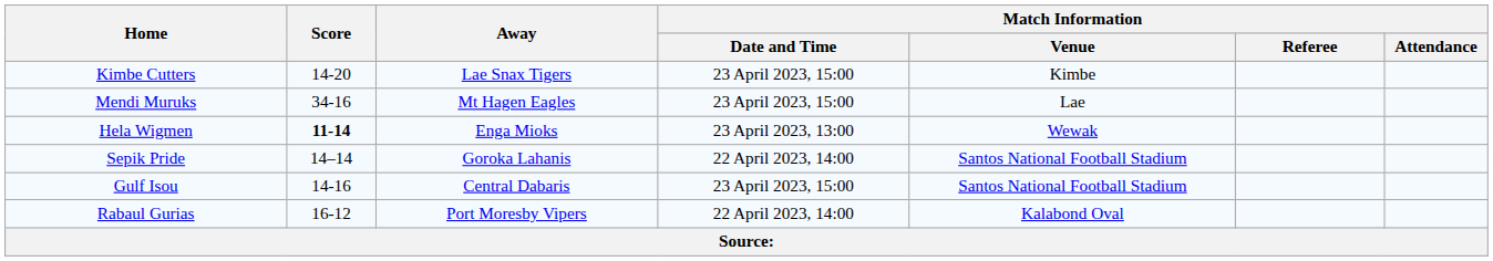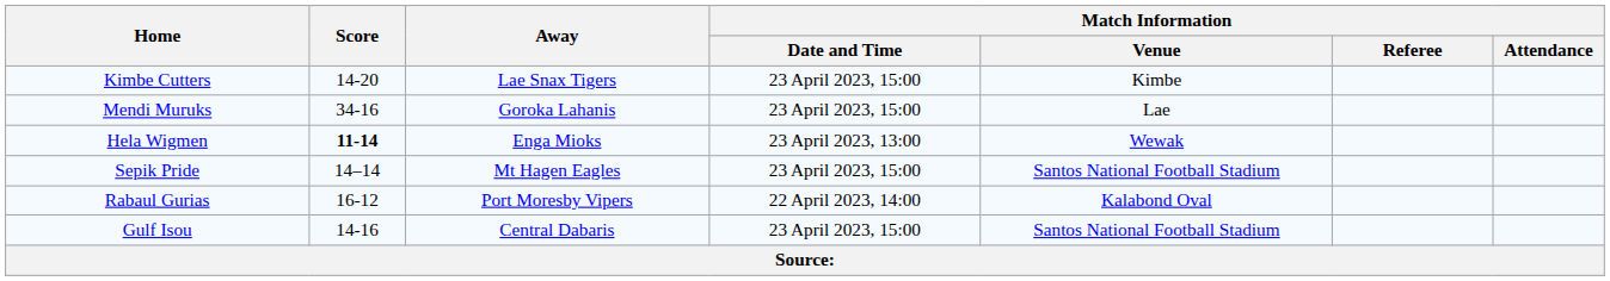 <table class="wikitable" width="100%" style="border-collapse:collapse; font-size:90%; text-align:center;">
 <tr>
 <th rowspan="2" width="19%">Home</th>
 <th rowspan="2" width="6%">Score</th>
 <th rowspan="2" width="19%">Away</th>
 <th colspan="4">Match Information</th>
 </tr>
 <tr bgcolor="#CCCCCC">
 <th width="17%">Date and Time</th>
 <th width="22%">Venue</th>
 <th width="10%">Referee</th>
 <th width="7%">Attendance</th>
 </tr>
 <tr bgcolor="#F5FAFF">
 <td> <a href='#'>Kimbe Cutters</a></td>
 <td>14-20</td>
 <td> <a href='#'>Lae Snax Tigers</a></td>
 <td>23 April 2023, 15:00</td>
 <td>Kimbe</td>
 <td></td>
 <td></td>
 </tr>
 <tr bgcolor="#F5FAFF">
 <td><a href='#'>Mendi Muruks</a></td>
 <td>34-16</td>
-<td><a href='#'>Mt Hagen Eagles</a></td>
+<td><a href='#'>Goroka Lahanis</a></td>
 <td>23 April 2023, 15:00</td>
 <td>Lae</td>
 <td></td>
 <td></td>
 </tr>
 <tr bgcolor="#F5FAFF">
 <td><a href='#'>Hela Wigmen</a></td>
 <td><strong>11-14</strong></td>
 <td><a href='#'>Enga Mioks</a></td>
 <td>23 April 2023, 13:00</td>
 <td><a href='#'>Wewak</a></td>
 <td></td>
 <td></td>
 </tr>
 <tr bgcolor="#F5FAFF">
 <td><a href='#'>Sepik Pride</a></td>
 <td>14–14</td>
-<td><a href='#'>Goroka Lahanis</a></td>
-<td>22 April 2023, 14:00</td>
-<td><a href='#'>Santos National Football Stadium</a></td>
-<td></td>
-<td></td>
-</tr>
-<tr bgcolor="#F5FAFF">
-<td><a href='#'>Gulf Isou</a></td>
-<td>14-16</td>
-<td><a href='#'>Central Dabaris</a></td>
+<td><a href='#'>Mt Hagen Eagles</a></td>
 <td>23 April 2023, 15:00</td>
 <td><a href='#'>Santos National Football Stadium</a></td>
 <td></td>
 <td></td>
 </tr>
 <tr bgcolor="#F5FAFF">
 <td><a href='#'>Rabaul Gurias</a></td>
 <td>16-12</td>
 <td> <a href='#'>Port Moresby Vipers</a></td>
 <td>22 April 2023, 14:00</td>
 <td><a href='#'>Kalabond Oval</a></td>
 <td></td>
 <td></td>
 </tr>
+<tr bgcolor="#F5FAFF">
+<td><a href='#'>Gulf Isou</a></td>
+<td>14-16</td>
+<td><a href='#'>Central Dabaris</a></td>
+<td>23 April 2023, 15:00</td>
+<td><a href='#'>Santos National Football Stadium</a></td>
+<td></td>
+<td></td>
+</tr>
 <tr bgcolor="#C1D8FF">
 <th colspan="7">Source:</th>
 </tr>
 </table>
